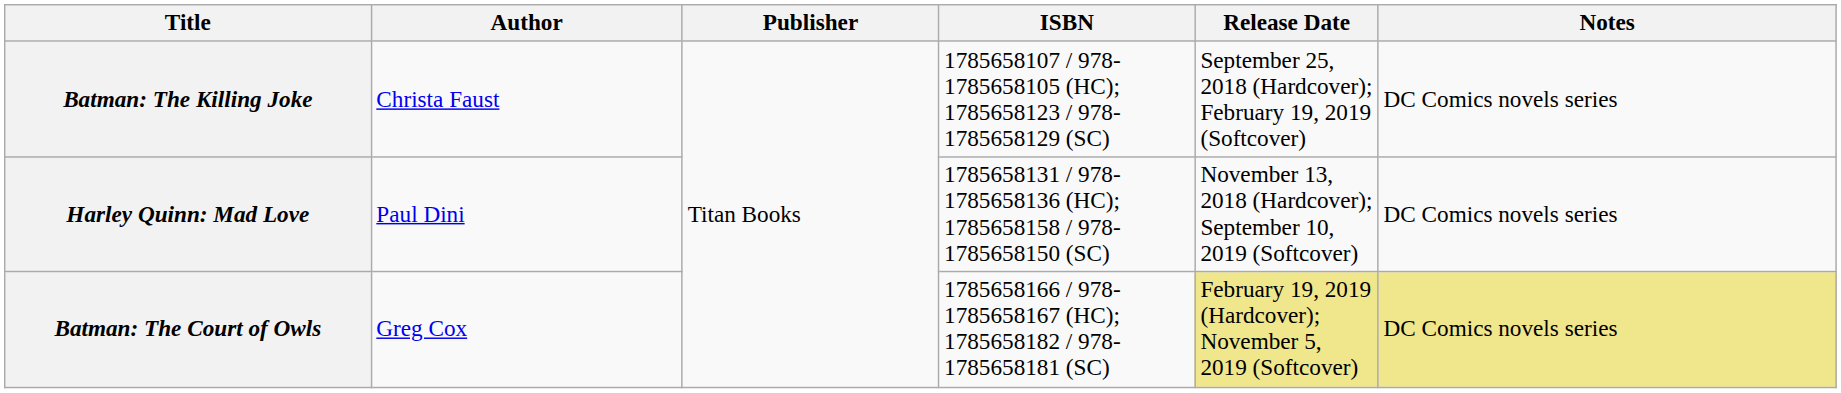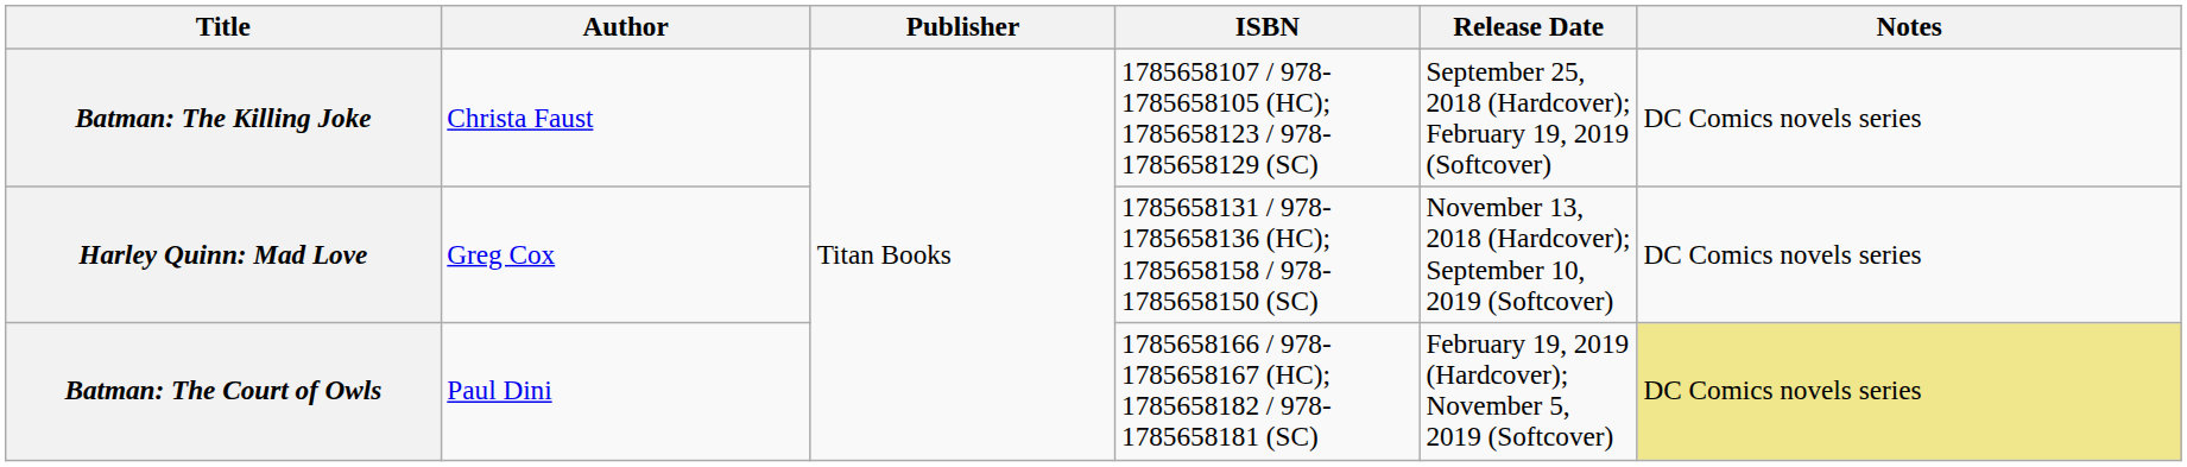 <table class="wikitable" width=100%>
 <tr>
 <th width=20%>Title</th>
 <th width=17%>Author</th>
 <th width=14%>Publisher</th>
 <th width=14%>ISBN</th>
 <th width=10%>Release Date</th>
 <th width=25%>Notes</th>
 </tr>
 <tr>
 <th><em>Batman: The Killing Joke</em></th>
 <td><a href='#'>Christa Faust</a></td>
 <td rowspan="3">Titan Books</td>
 <td>1785658107 / 978-1785658105 (HC); 1785658123 / 978-1785658129 (SC)</td>
 <td>September 25, 2018 (Hardcover); February 19, 2019 (Softcover)</td>
 <td>DC Comics novels series</td>
 </tr>
 <tr>
 <th><em>Harley Quinn: Mad Love</em></th>
-<td><a href='#'>Paul Dini</a></td>
+<td><a href='#'>Greg Cox</a></td>
 <td>1785658131 / 978-1785658136 (HC); 1785658158 / 978-1785658150 (SC)</td>
 <td>November 13, 2018 (Hardcover); September 10, 2019 (Softcover)</td>
 <td>DC Comics novels series</td>
 </tr>
 <tr>
 <th><em>Batman: The Court of Owls</em></th>
-<td><a href='#'>Greg Cox</a></td>
+<td><a href='#'>Paul Dini</a></td>
 <td>1785658166 / 978-1785658167 (HC); 1785658182 / 978-1785658181 (SC)</td>
-<td style="background: khaki;">February 19, 2019 (Hardcover); November 5, 2019 (Softcover)</td>
+<td>February 19, 2019 (Hardcover); November 5, 2019 (Softcover)</td>
 <td style="background: khaki;">DC Comics novels series</td>
 </tr>
 </table>
